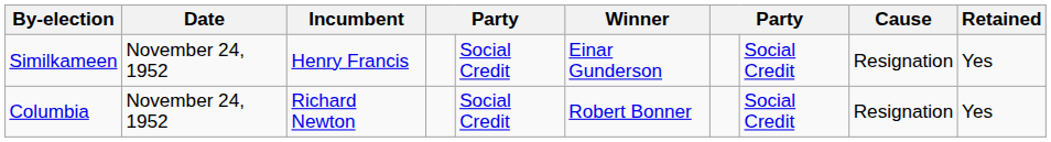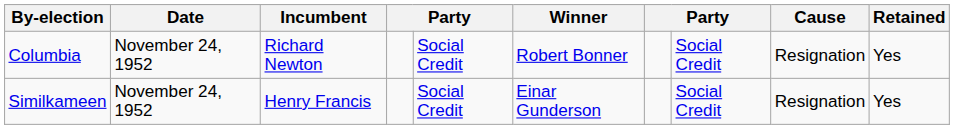 <table class=wikitable style="width:100%">
 <tr>
 <th>By-election</th>
 <th>Date</th>
 <th>Incumbent</th>
 <th colspan=2>Party</th>
 <th>Winner</th>
 <th colspan=2>Party</th>
 <th>Cause</th>
 <th>Retained</th>
+</tr>
+<tr>
+<td><a href='#'>Columbia</a></td>
+<td>November 24, 1952</td>
+<td><a href='#'>Richard Newton</a></td>
+<td>    </td>
+<td><a href='#'>Social Credit</a></td>
+<td><a href='#'>Robert Bonner</a></td>
+<td>    </td>
+<td><a href='#'>Social Credit</a></td>
+<td>Resignation</td>
+<td>Yes</td>
 </tr>
 <tr>
 <td><a href='#'>Similkameen</a></td>
 <td>November 24, 1952</td>
 <td><a href='#'>Henry Francis</a></td>
 <td>    </td>
 <td><a href='#'>Social Credit</a></td>
 <td><a href='#'>Einar Gunderson</a></td>
 <td>    </td>
 <td><a href='#'>Social Credit</a></td>
 <td>Resignation</td>
 <td>Yes</td>
 </tr>
-<tr>
-<td><a href='#'>Columbia</a></td>
-<td>November 24, 1952</td>
-<td><a href='#'>Richard Newton</a></td>
-<td>    </td>
-<td><a href='#'>Social Credit</a></td>
-<td><a href='#'>Robert Bonner</a></td>
-<td>    </td>
-<td><a href='#'>Social Credit</a></td>
-<td>Resignation</td>
-<td>Yes</td>
-</tr>
 </table>
